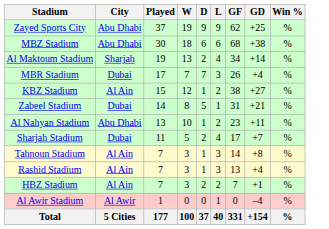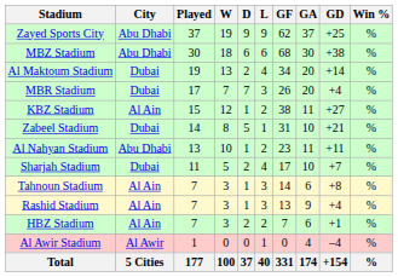 <table class="sortable wikitable" style="text-align:center">
 <tr>
 <th>Stadium</th>
 <th>City</th>
 <th>Played</th>
 <th>W</th>
 <th>D</th>
 <th>L</th>
 <th>GF</th>
+<th>GA</th>
 <th>GD</th>
 <th>Win %</th>
 </tr>
 <tr bgcolor="#CCFFCC">
 <td align="center"><a href='#'>Zayed Sports City</a></td>
 <td><a href='#'>Abu Dhabi</a></td>
 <td>37</td>
 <td>19</td>
 <td>9</td>
 <td>9</td>
 <td>62</td>
+<td>37</td>
 <td>+25</td>
 <td>%</td>
 </tr>
 <tr bgcolor="#CCFFCC">
 <td align="center"><a href='#'>MBZ Stadium</a></td>
 <td><a href='#'>Abu Dhabi</a></td>
 <td>30</td>
 <td>18</td>
 <td>6</td>
 <td>6</td>
 <td>68</td>
+<td>30</td>
 <td>+38</td>
 <td>%</td>
 </tr>
 <tr bgcolor="#CCFFCC">
 <td align="center"><a href='#'>Al Maktoum Stadium</a></td>
-<td><a href='#'>Sharjah</a></td>
+<td><a href='#'>Dubai</a></td>
 <td>19</td>
 <td>13</td>
 <td>2</td>
 <td>4</td>
 <td>34</td>
+<td>20</td>
 <td>+14</td>
 <td>%</td>
 </tr>
 <tr bgcolor="#CCFFCC">
 <td align="center"><a href='#'>MBR Stadium</a></td>
 <td><a href='#'>Dubai</a></td>
 <td>17</td>
 <td>7</td>
 <td>7</td>
 <td>3</td>
 <td>26</td>
+<td>20</td>
 <td>+4</td>
 <td>%</td>
 </tr>
 <tr bgcolor="#CCFFCC">
 <td align="center"><a href='#'>KBZ Stadium</a></td>
 <td><a href='#'>Al Ain</a></td>
 <td>15</td>
 <td>12</td>
 <td>1</td>
 <td>2</td>
 <td>38</td>
+<td>11</td>
 <td>+27</td>
 <td>%</td>
 </tr>
 <tr bgcolor="#CCFFCC">
 <td align="center"><a href='#'>Zabeel Stadium</a></td>
 <td><a href='#'>Dubai</a></td>
 <td>14</td>
 <td>8</td>
 <td>5</td>
 <td>1</td>
 <td>31</td>
+<td>10</td>
 <td>+21</td>
 <td>%</td>
 </tr>
 <tr bgcolor="#CCFFCC">
 <td align="center"><a href='#'>Al Nahyan Stadium</a></td>
 <td><a href='#'>Abu Dhabi</a></td>
 <td>13</td>
 <td>10</td>
 <td>1</td>
 <td>2</td>
 <td>23</td>
+<td>11</td>
 <td>+11</td>
 <td>%</td>
 </tr>
 <tr bgcolor="#CCFFCC">
 <td align="center"><a href='#'>Sharjah Stadium</a></td>
 <td><a href='#'>Dubai</a></td>
 <td>11</td>
 <td>5</td>
 <td>2</td>
 <td>4</td>
 <td>17</td>
+<td>10</td>
 <td>+7</td>
 <td>%</td>
 </tr>
 <tr bgcolor="#FFFACD">
 <td align="center"><a href='#'>Tahnoun Stadium</a></td>
 <td><a href='#'>Al Ain</a></td>
 <td>7</td>
 <td>3</td>
 <td>1</td>
 <td>3</td>
 <td>14</td>
+<td>6</td>
 <td>+8</td>
 <td>%</td>
 </tr>
 <tr bgcolor="#FFFACD">
 <td align="center"><a href='#'>Rashid Stadium</a></td>
 <td><a href='#'>Al Ain</a></td>
 <td>7</td>
 <td>3</td>
 <td>1</td>
 <td>3</td>
 <td>13</td>
+<td>9</td>
 <td>+4</td>
 <td>%</td>
 </tr>
 <tr bgcolor="#CCFFCC">
 <td align="center"><a href='#'>HBZ Stadium</a></td>
 <td><a href='#'>Al Ain</a></td>
 <td>7</td>
 <td>3</td>
 <td>2</td>
 <td>2</td>
 <td>7</td>
+<td>6</td>
 <td>+1</td>
 <td>%</td>
 </tr>
 <tr bgcolor="#FFCCCC">
 <td align="center"><a href='#'>Al Awir Stadium</a></td>
 <td><a href='#'>Al Awir</a></td>
 <td>1</td>
 <td>0</td>
 <td>0</td>
 <td>1</td>
 <td>0</td>
+<td>4</td>
 <td>–4</td>
 <td>%</td>
 </tr>
 <tr class="sortbottom">
 <th align="center">Total</th>
 <th>5 Cities</th>
 <th>177</th>
 <th>100</th>
 <th>37</th>
 <th>40</th>
 <th>331</th>
+<th>174</th>
 <th>+154</th>
 <th>%</th>
 </tr>
 </table>
